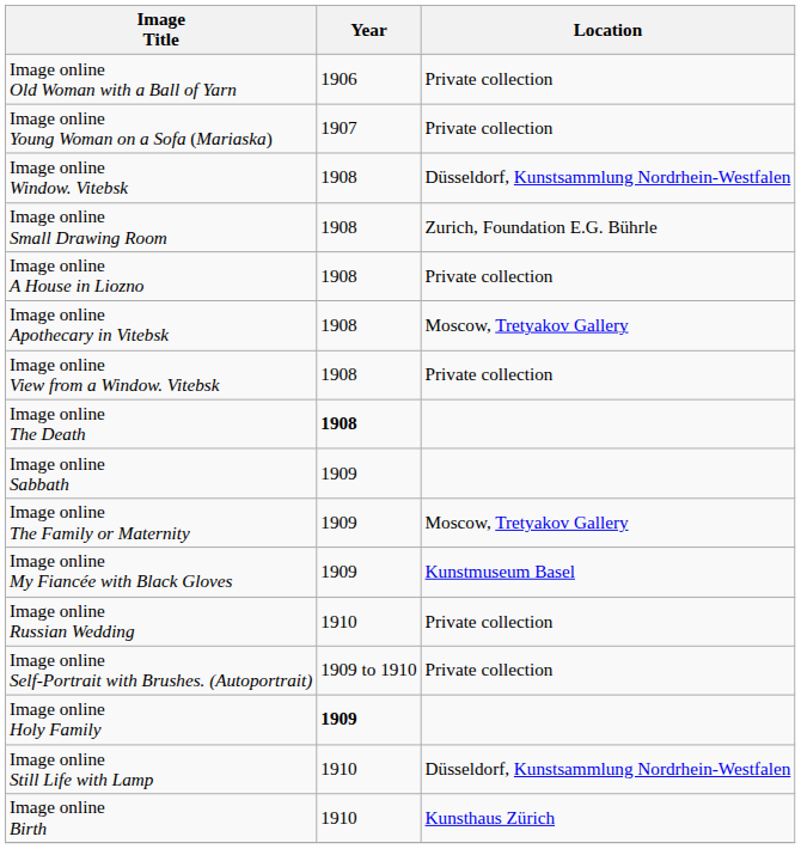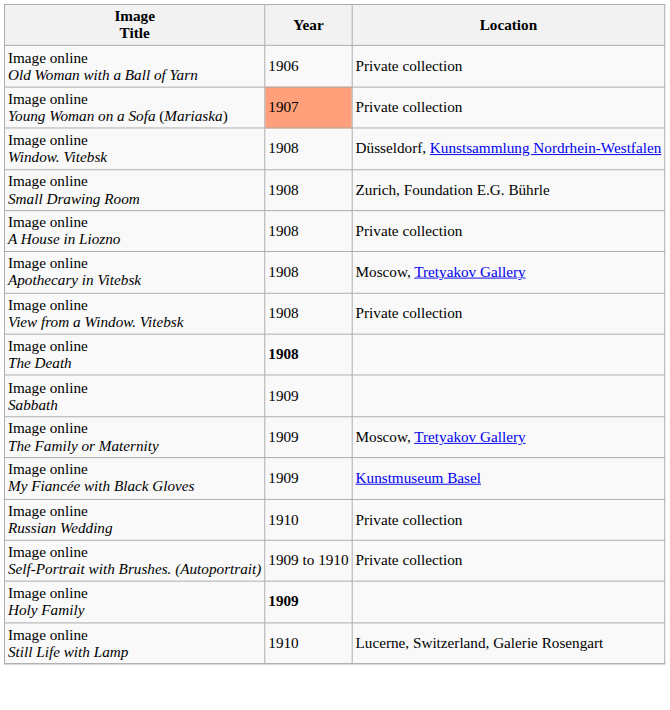 <table class="wikitable sortable">
 <tr>
 <th>Image<br>Title</th>
 <th class=unsortable>Year</th>
 <th>Location</th>
 </tr>
 <tr>
 <td>Image online<br><em>Old Woman with a Ball of Yarn</em></td>
 <td>1906</td>
 <td>Private collection</td>
 </tr>
 <tr>
 <td>Image online<br><em>Young Woman on a Sofa</em> (<em>Mariaska</em>)</td>
-<td>1907</td>
+<td style="background: lightsalmon;">1907</td>
 <td>Private collection</td>
 </tr>
 <tr>
 <td>Image online<br><em>Window. Vitebsk</em></td>
 <td>1908</td>
 <td>Düsseldorf, <a href='#'>Kunstsammlung Nordrhein-Westfalen</a></td>
 </tr>
 <tr>
 <td>Image online<br><em>Small Drawing Room</em></td>
 <td>1908</td>
 <td>Zurich, Foundation E.G. Bührle</td>
 </tr>
 <tr>
 <td>Image online<br><em>A House in Liozno</em></td>
 <td>1908</td>
 <td>Private collection</td>
 </tr>
 <tr>
 <td>Image online<br><em>Apothecary in Vitebsk</em></td>
 <td>1908</td>
 <td>Moscow, <a href='#'>Tretyakov Gallery</a></td>
 </tr>
 <tr>
 <td>Image online<br><em>View from a Window. Vitebsk</em></td>
 <td>1908</td>
 <td>Private collection</td>
 </tr>
 <tr>
 <td>Image online<br><em>The Death</em></td>
 <td><strong>1908</strong></td>
 <td></td>
 </tr>
 <tr>
 <td>Image online<br><em>Sabbath</em></td>
 <td>1909</td>
 <td></td>
 </tr>
 <tr>
 <td>Image online<br><em>The Family or Maternity</em></td>
 <td>1909</td>
 <td>Moscow, <a href='#'>Tretyakov Gallery</a></td>
 </tr>
 <tr>
 <td>Image online<br><em>My Fiancée with Black Gloves</em></td>
 <td>1909</td>
 <td><a href='#'>Kunstmuseum Basel</a></td>
 </tr>
 <tr>
 <td>Image online<br><em>Russian Wedding</em></td>
 <td>1910</td>
 <td>Private collection</td>
 </tr>
 <tr>
 <td>Image online<br><em>Self-Portrait with Brushes. (Autoportrait)</em></td>
 <td>1909 to 1910</td>
 <td>Private collection</td>
 </tr>
 <tr>
 <td>Image online<br><em>Holy Family</em></td>
 <td><strong>1909</strong></td>
 <td></td>
 </tr>
 <tr>
 <td>Image online<br><em>Still Life with Lamp</em></td>
 <td>1910</td>
-<td>Düsseldorf, <a href='#'>Kunstsammlung Nordrhein-Westfalen</a></td>
-</tr>
-<tr>
-<td>Image online<br><em>Birth</em></td>
-<td>1910</td>
-<td><a href='#'>Kunsthaus Zürich</a></td>
+<td>Lucerne, Switzerland, Galerie Rosengart</td>
 </tr>
 <tr>
 </tr>
 </table>
